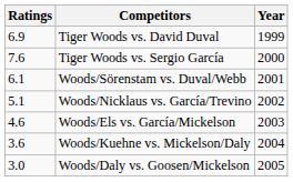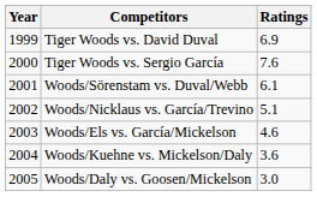 <table class="wikitable">
 <tr>
+<th>Year</th>
+<th>Competitors</th>
 <th>Ratings</th>
-<th>Competitors</th>
-<th>Year</th>
 </tr>
 <tr>
+<td>1999</td>
+<td>Tiger Woods vs. David Duval</td>
 <td>6.9</td>
-<td>Tiger Woods vs. David Duval</td>
-<td>1999</td>
 </tr>
 <tr>
+<td>2000</td>
+<td>Tiger Woods vs. Sergio García</td>
 <td>7.6</td>
-<td>Tiger Woods vs. Sergio García</td>
-<td>2000</td>
 </tr>
 <tr>
+<td>2001</td>
+<td>Woods/Sörenstam vs. Duval/Webb</td>
 <td>6.1</td>
-<td>Woods/Sörenstam vs. Duval/Webb</td>
-<td>2001</td>
 </tr>
 <tr>
+<td>2002</td>
+<td>Woods/Nicklaus vs. García/Trevino</td>
 <td>5.1</td>
-<td>Woods/Nicklaus vs. García/Trevino</td>
-<td>2002</td>
 </tr>
 <tr>
+<td>2003</td>
+<td>Woods/Els vs. García/Mickelson</td>
 <td>4.6</td>
-<td>Woods/Els vs. García/Mickelson</td>
-<td>2003</td>
 </tr>
 <tr>
+<td>2004</td>
+<td>Woods/Kuehne vs. Mickelson/Daly</td>
 <td>3.6</td>
-<td>Woods/Kuehne vs. Mickelson/Daly</td>
-<td>2004</td>
 </tr>
 <tr>
+<td>2005</td>
+<td>Woods/Daly vs. Goosen/Mickelson</td>
 <td>3.0</td>
-<td>Woods/Daly vs. Goosen/Mickelson</td>
-<td>2005</td>
 </tr>
 </table>
